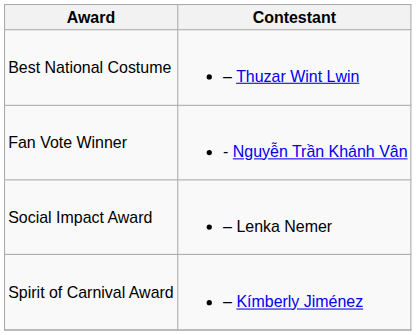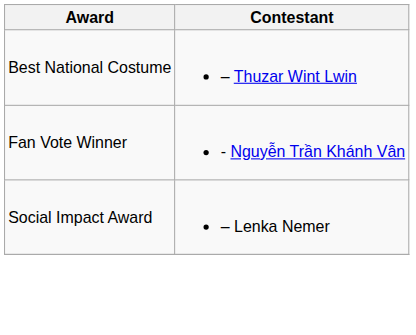 <table class="wikitable sortable unsortable" style="font-size: 95%;">
 <tr>
 <th>Award</th>
 <th>Contestant</th>
 </tr>
 <tr>
 <td>Best National Costume</td>
 <td><br><ul><li> – <a href='#'>Thuzar Wint Lwin</a></li></ul></td>
 </tr>
 <tr>
 <td>Fan Vote Winner</td>
 <td><br><ul><li> - <a href='#'>Nguyễn Trần Khánh Vân</a></li></ul></td>
 </tr>
 <tr>
 <td>Social Impact Award</td>
 <td><br><ul><li> – Lenka Nemer</li></ul></td>
 </tr>
 <tr>
-<td>Spirit of Carnival Award</td>
-<td><br><ul><li> – <a href='#'>Kímberly Jiménez</a></li></ul></td>
-</tr>
-<tr>
 </tr>
 </table>
